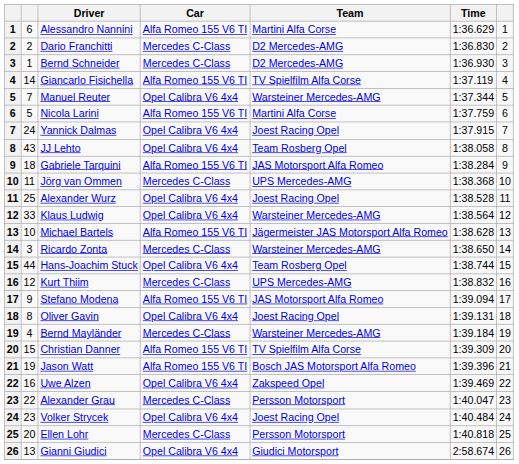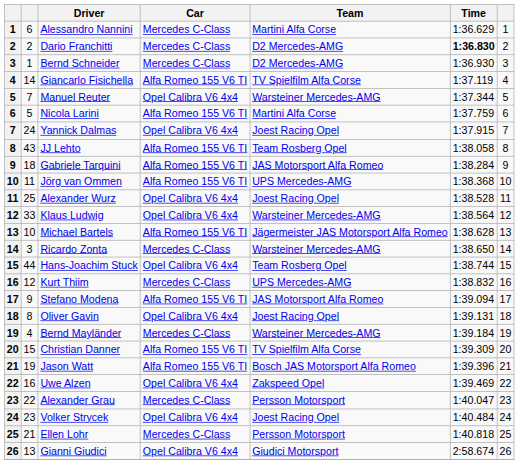 <table class="wikitable sortable" style="font-size:95%">
 <tr>
 <th></th>
 <th></th>
 <th>Driver</th>
 <th>Car</th>
 <th>Team</th>
 <th>Time</th>
 <th></th>
 </tr>
 <tr>
 <th>1</th>
 <td align=center>6</td>
 <td> <a href='#'>Alessandro Nannini</a></td>
-<td><a href='#'>Alfa Romeo 155 V6 TI</a></td>
+<td><a href='#'>Mercedes C-Class</a></td>
 <td> <a href='#'>Martini Alfa Corse</a></td>
 <td>1:36.629</td>
 <td align=center>1</td>
 </tr>
 <tr>
 <th>2</th>
 <td align=center>2</td>
 <td> <a href='#'>Dario Franchitti</a></td>
 <td><a href='#'>Mercedes C-Class</a></td>
 <td> <a href='#'>D2 Mercedes-AMG</a></td>
-<td>1:36.830</td>
+<td><strong>1:36.830</strong></td>
 <td align=center>2</td>
 </tr>
 <tr>
 <th>3</th>
 <td align=center>1</td>
 <td> <a href='#'>Bernd Schneider</a></td>
 <td><a href='#'>Mercedes C-Class</a></td>
 <td> <a href='#'>D2 Mercedes-AMG</a></td>
 <td>1:36.930</td>
 <td align=center>3</td>
 </tr>
 <tr>
 <th>4</th>
 <td align=center>14</td>
 <td> <a href='#'>Giancarlo Fisichella</a></td>
 <td><a href='#'>Alfa Romeo 155 V6 TI</a></td>
 <td> <a href='#'>TV Spielfilm Alfa Corse</a></td>
 <td>1:37.119</td>
 <td align=center>4</td>
 </tr>
 <tr>
 <th>5</th>
 <td align=center>7</td>
 <td> <a href='#'>Manuel Reuter</a></td>
 <td><a href='#'>Opel Calibra V6 4x4</a></td>
 <td> <a href='#'>Warsteiner Mercedes-AMG</a></td>
 <td>1:37.344</td>
 <td align=center>5</td>
 </tr>
 <tr>
 <th>6</th>
 <td align=center>5</td>
 <td> <a href='#'>Nicola Larini</a></td>
 <td><a href='#'>Alfa Romeo 155 V6 TI</a></td>
 <td> <a href='#'>Martini Alfa Corse</a></td>
 <td>1:37.759</td>
 <td align=center>6</td>
 </tr>
 <tr>
 <th>7</th>
 <td align=center>24</td>
 <td> <a href='#'>Yannick Dalmas</a></td>
 <td><a href='#'>Opel Calibra V6 4x4</a></td>
 <td> <a href='#'>Joest Racing Opel</a></td>
 <td>1:37.915</td>
 <td align=center>7</td>
 </tr>
 <tr>
 <th>8</th>
 <td align=center>43</td>
 <td> <a href='#'>JJ Lehto</a></td>
-<td><a href='#'>Opel Calibra V6 4x4</a></td>
+<td><a href='#'>Alfa Romeo 155 V6 TI</a></td>
 <td> <a href='#'>Team Rosberg Opel</a></td>
 <td>1:38.058</td>
 <td align=center>8</td>
 </tr>
 <tr>
 <th>9</th>
 <td align=center>18</td>
 <td> <a href='#'>Gabriele Tarquini</a></td>
 <td><a href='#'>Alfa Romeo 155 V6 TI</a></td>
 <td> <a href='#'>JAS Motorsport Alfa Romeo</a></td>
 <td>1:38.284</td>
 <td align=center>9</td>
 </tr>
 <tr>
 <th>10</th>
 <td align=center>11</td>
 <td> <a href='#'>Jörg van Ommen</a></td>
-<td><a href='#'>Mercedes C-Class</a></td>
+<td><a href='#'>Alfa Romeo 155 V6 TI</a></td>
 <td> <a href='#'>UPS Mercedes-AMG</a></td>
 <td>1:38.368</td>
 <td align=center>10</td>
 </tr>
 <tr>
 <th>11</th>
 <td align=center>25</td>
 <td> <a href='#'>Alexander Wurz</a></td>
 <td><a href='#'>Opel Calibra V6 4x4</a></td>
 <td> <a href='#'>Joest Racing Opel</a></td>
 <td>1:38.528</td>
 <td align=center>11</td>
 </tr>
 <tr>
 <th>12</th>
 <td align=center>33</td>
 <td> <a href='#'>Klaus Ludwig</a></td>
 <td><a href='#'>Opel Calibra V6 4x4</a></td>
 <td> <a href='#'>Warsteiner Mercedes-AMG</a></td>
 <td>1:38.564</td>
 <td align=center>12</td>
 </tr>
 <tr>
 <th>13</th>
 <td align=center>10</td>
 <td> <a href='#'>Michael Bartels</a></td>
 <td><a href='#'>Alfa Romeo 155 V6 TI</a></td>
 <td> <a href='#'>Jägermeister JAS Motorsport Alfa Romeo</a></td>
 <td>1:38.628</td>
 <td align=center>13</td>
 </tr>
 <tr>
 <th>14</th>
 <td align=center>3</td>
 <td> <a href='#'>Ricardo Zonta</a></td>
 <td><a href='#'>Mercedes C-Class</a></td>
 <td> <a href='#'>Warsteiner Mercedes-AMG</a></td>
 <td>1:38.650</td>
 <td align=center>14</td>
 </tr>
 <tr>
 <th>15</th>
 <td align=center>44</td>
 <td> <a href='#'>Hans-Joachim Stuck</a></td>
 <td><a href='#'>Opel Calibra V6 4x4</a></td>
 <td> <a href='#'>Team Rosberg Opel</a></td>
 <td>1:38.744</td>
 <td align=center>15</td>
 </tr>
 <tr>
 <th>16</th>
 <td align=center>12</td>
 <td> <a href='#'>Kurt Thiim</a></td>
 <td><a href='#'>Mercedes C-Class</a></td>
 <td> <a href='#'>UPS Mercedes-AMG</a></td>
 <td>1:38.832</td>
 <td align=center>16</td>
 </tr>
 <tr>
 <th>17</th>
 <td align=center>9</td>
 <td> <a href='#'>Stefano Modena</a></td>
 <td><a href='#'>Alfa Romeo 155 V6 TI</a></td>
 <td> <a href='#'>JAS Motorsport Alfa Romeo</a></td>
 <td>1:39.094</td>
 <td align=center>17</td>
 </tr>
 <tr>
 <th>18</th>
 <td align=center>8</td>
 <td> <a href='#'>Oliver Gavin</a></td>
 <td><a href='#'>Opel Calibra V6 4x4</a></td>
 <td> <a href='#'>Joest Racing Opel</a></td>
 <td>1:39.131</td>
 <td align=center>18</td>
 </tr>
 <tr>
 <th>19</th>
 <td align=center>4</td>
 <td> <a href='#'>Bernd Mayländer</a></td>
 <td><a href='#'>Mercedes C-Class</a></td>
 <td> <a href='#'>Warsteiner Mercedes-AMG</a></td>
 <td>1:39.184</td>
 <td align=center>19</td>
 </tr>
 <tr>
 <th>20</th>
 <td align=center>15</td>
 <td> <a href='#'>Christian Danner</a></td>
 <td><a href='#'>Alfa Romeo 155 V6 TI</a></td>
 <td> <a href='#'>TV Spielfilm Alfa Corse</a></td>
 <td>1:39.309</td>
 <td align=center>20</td>
 </tr>
 <tr>
 <th>21</th>
 <td align=center>19</td>
 <td> <a href='#'>Jason Watt</a></td>
 <td><a href='#'>Alfa Romeo 155 V6 TI</a></td>
 <td> <a href='#'>Bosch JAS Motorsport Alfa Romeo</a></td>
 <td>1:39.396</td>
 <td align=center>21</td>
 </tr>
 <tr>
 <th>22</th>
 <td align=center>16</td>
 <td> <a href='#'>Uwe Alzen</a></td>
 <td><a href='#'>Opel Calibra V6 4x4</a></td>
 <td> <a href='#'>Zakspeed Opel</a></td>
 <td>1:39.469</td>
 <td align=center>22</td>
 </tr>
 <tr>
 <th>23</th>
 <td align=center>22</td>
 <td> <a href='#'>Alexander Grau</a></td>
 <td><a href='#'>Mercedes C-Class</a></td>
 <td> <a href='#'>Persson Motorsport</a></td>
 <td>1:40.047</td>
 <td align=center>23</td>
 </tr>
 <tr>
 <th>24</th>
 <td align=center>23</td>
 <td> <a href='#'>Volker Strycek</a></td>
 <td><a href='#'>Opel Calibra V6 4x4</a></td>
 <td> <a href='#'>Joest Racing Opel</a></td>
 <td>1:40.484</td>
 <td align=center>24</td>
 </tr>
 <tr>
 <th>25</th>
-<td align=center>20</td>
+<td align=center>21</td>
 <td> <a href='#'>Ellen Lohr</a></td>
 <td><a href='#'>Mercedes C-Class</a></td>
 <td> <a href='#'>Persson Motorsport</a></td>
 <td>1:40.818</td>
 <td align=center>25</td>
 </tr>
 <tr>
 <th>26</th>
 <td align=center>13</td>
 <td> <a href='#'>Gianni Giudici</a></td>
 <td><a href='#'>Opel Calibra V6 4x4</a></td>
 <td> <a href='#'>Giudici Motorsport</a></td>
 <td>2:58.674</td>
 <td align=center>26</td>
 </tr>
 <tr>
 </tr>
 </table>
